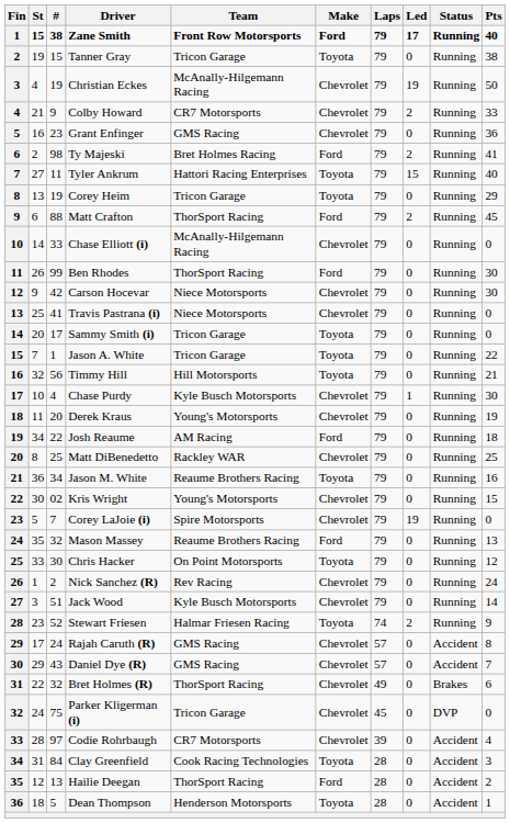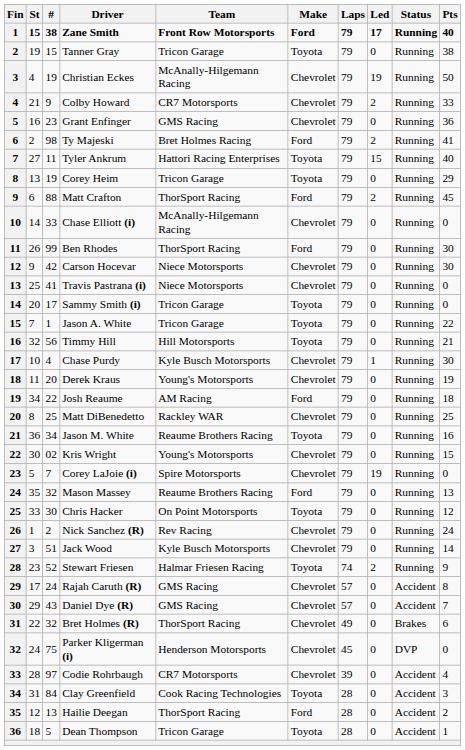 <table class="wikitable" style="font-size:95%">
 <tr>
 <th>Fin</th>
 <th>St</th>
 <th>#</th>
 <th>Driver</th>
 <th>Team</th>
 <th>Make</th>
 <th>Laps</th>
 <th>Led</th>
 <th>Status</th>
 <th>Pts</th>
 </tr>
 <tr>
 <th>1</th>
 <td><strong>15</strong></td>
 <td><strong>38</strong></td>
 <td><strong>Zane Smith</strong></td>
 <td><strong>Front Row Motorsports</strong></td>
 <td><strong>Ford</strong></td>
 <td><strong>79</strong></td>
 <td><strong>17</strong></td>
 <td><strong>Running</strong></td>
 <td><strong>40</strong></td>
 </tr>
 <tr>
 <th>2</th>
 <td>19</td>
 <td>15</td>
 <td>Tanner Gray</td>
 <td>Tricon Garage</td>
 <td>Toyota</td>
 <td>79</td>
 <td>0</td>
 <td>Running</td>
 <td>38</td>
 </tr>
 <tr>
 <th>3</th>
 <td>4</td>
 <td>19</td>
 <td>Christian Eckes</td>
 <td>McAnally-Hilgemann Racing</td>
 <td>Chevrolet</td>
 <td>79</td>
 <td>19</td>
 <td>Running</td>
 <td>50</td>
 </tr>
 <tr>
 <th>4</th>
 <td>21</td>
 <td>9</td>
 <td>Colby Howard</td>
 <td>CR7 Motorsports</td>
 <td>Chevrolet</td>
 <td>79</td>
 <td>2</td>
 <td>Running</td>
 <td>33</td>
 </tr>
 <tr>
 <th>5</th>
 <td>16</td>
 <td>23</td>
 <td>Grant Enfinger</td>
 <td>GMS Racing</td>
 <td>Chevrolet</td>
 <td>79</td>
 <td>0</td>
 <td>Running</td>
 <td>36</td>
 </tr>
 <tr>
 <th>6</th>
 <td>2</td>
 <td>98</td>
 <td>Ty Majeski</td>
 <td>Bret Holmes Racing</td>
 <td>Ford</td>
 <td>79</td>
 <td>2</td>
 <td>Running</td>
 <td>41</td>
 </tr>
 <tr>
 <th>7</th>
 <td>27</td>
 <td>11</td>
 <td>Tyler Ankrum</td>
 <td>Hattori Racing Enterprises</td>
 <td>Toyota</td>
 <td>79</td>
 <td>15</td>
 <td>Running</td>
 <td>40</td>
 </tr>
 <tr>
 <th>8</th>
 <td>13</td>
 <td>19</td>
 <td>Corey Heim</td>
 <td>Tricon Garage</td>
 <td>Toyota</td>
 <td>79</td>
 <td>0</td>
 <td>Running</td>
 <td>29</td>
 </tr>
 <tr>
 <th>9</th>
 <td>6</td>
 <td>88</td>
 <td>Matt Crafton</td>
 <td>ThorSport Racing</td>
 <td>Ford</td>
 <td>79</td>
 <td>2</td>
 <td>Running</td>
 <td>45</td>
 </tr>
 <tr>
 <th>10</th>
 <td>14</td>
 <td>33</td>
 <td>Chase Elliott <strong>(i)</strong></td>
 <td>McAnally-Hilgemann Racing</td>
 <td>Chevrolet</td>
 <td>79</td>
 <td>0</td>
 <td>Running</td>
 <td>0</td>
 </tr>
 <tr>
 <th>11</th>
 <td>26</td>
 <td>99</td>
 <td>Ben Rhodes</td>
 <td>ThorSport Racing</td>
 <td>Ford</td>
 <td>79</td>
 <td>0</td>
 <td>Running</td>
 <td>30</td>
 </tr>
 <tr>
 <th>12</th>
 <td>9</td>
 <td>42</td>
 <td>Carson Hocevar</td>
 <td>Niece Motorsports</td>
 <td>Chevrolet</td>
 <td>79</td>
 <td>0</td>
 <td>Running</td>
 <td>30</td>
 </tr>
 <tr>
 <th>13</th>
 <td>25</td>
 <td>41</td>
 <td>Travis Pastrana <strong>(i)</strong></td>
 <td>Niece Motorsports</td>
 <td>Chevrolet</td>
 <td>79</td>
 <td>0</td>
 <td>Running</td>
 <td>0</td>
 </tr>
 <tr>
 <th>14</th>
 <td>20</td>
 <td>17</td>
 <td>Sammy Smith <strong>(i)</strong></td>
 <td>Tricon Garage</td>
 <td>Toyota</td>
 <td>79</td>
 <td>0</td>
 <td>Running</td>
 <td>0</td>
 </tr>
 <tr>
 <th>15</th>
 <td>7</td>
 <td>1</td>
 <td>Jason A. White</td>
 <td>Tricon Garage</td>
 <td>Toyota</td>
 <td>79</td>
 <td>0</td>
 <td>Running</td>
 <td>22</td>
 </tr>
 <tr>
 <th>16</th>
 <td>32</td>
 <td>56</td>
 <td>Timmy Hill</td>
 <td>Hill Motorsports</td>
 <td>Toyota</td>
 <td>79</td>
 <td>0</td>
 <td>Running</td>
 <td>21</td>
 </tr>
 <tr>
 <th>17</th>
 <td>10</td>
 <td>4</td>
 <td>Chase Purdy</td>
 <td>Kyle Busch Motorsports</td>
 <td>Chevrolet</td>
 <td>79</td>
 <td>1</td>
 <td>Running</td>
 <td>30</td>
 </tr>
 <tr>
 <th>18</th>
 <td>11</td>
 <td>20</td>
 <td>Derek Kraus</td>
 <td>Young's Motorsports</td>
 <td>Chevrolet</td>
 <td>79</td>
 <td>0</td>
 <td>Running</td>
 <td>19</td>
 </tr>
 <tr>
 <th>19</th>
 <td>34</td>
 <td>22</td>
 <td>Josh Reaume</td>
 <td>AM Racing</td>
 <td>Ford</td>
 <td>79</td>
 <td>0</td>
 <td>Running</td>
 <td>18</td>
 </tr>
 <tr>
 <th>20</th>
 <td>8</td>
 <td>25</td>
 <td>Matt DiBenedetto</td>
 <td>Rackley WAR</td>
 <td>Chevrolet</td>
 <td>79</td>
 <td>0</td>
 <td>Running</td>
 <td>25</td>
 </tr>
 <tr>
 <th>21</th>
 <td>36</td>
 <td>34</td>
 <td>Jason M. White</td>
 <td>Reaume Brothers Racing</td>
 <td>Toyota</td>
 <td>79</td>
 <td>0</td>
 <td>Running</td>
 <td>16</td>
 </tr>
 <tr>
 <th>22</th>
 <td>30</td>
 <td>02</td>
 <td>Kris Wright</td>
 <td>Young's Motorsports</td>
 <td>Chevrolet</td>
 <td>79</td>
 <td>0</td>
 <td>Running</td>
 <td>15</td>
 </tr>
 <tr>
 <th>23</th>
 <td>5</td>
 <td>7</td>
 <td>Corey LaJoie <strong>(i)</strong></td>
 <td>Spire Motorsports</td>
 <td>Chevrolet</td>
 <td>79</td>
 <td>19</td>
 <td>Running</td>
 <td>0</td>
 </tr>
 <tr>
 <th>24</th>
 <td>35</td>
 <td>32</td>
 <td>Mason Massey</td>
 <td>Reaume Brothers Racing</td>
 <td>Ford</td>
 <td>79</td>
 <td>0</td>
 <td>Running</td>
 <td>13</td>
 </tr>
 <tr>
 <th>25</th>
 <td>33</td>
 <td>30</td>
 <td>Chris Hacker</td>
 <td>On Point Motorsports</td>
 <td>Toyota</td>
 <td>79</td>
 <td>0</td>
 <td>Running</td>
 <td>12</td>
 </tr>
 <tr>
 <th>26</th>
 <td>1</td>
 <td>2</td>
 <td>Nick Sanchez <strong>(R)</strong></td>
 <td>Rev Racing</td>
 <td>Chevrolet</td>
 <td>79</td>
 <td>0</td>
 <td>Running</td>
 <td>24</td>
 </tr>
 <tr>
 <th>27</th>
 <td>3</td>
 <td>51</td>
 <td>Jack Wood</td>
 <td>Kyle Busch Motorsports</td>
 <td>Chevrolet</td>
 <td>79</td>
 <td>0</td>
 <td>Running</td>
 <td>14</td>
 </tr>
 <tr>
 <th>28</th>
 <td>23</td>
 <td>52</td>
 <td>Stewart Friesen</td>
 <td>Halmar Friesen Racing</td>
 <td>Toyota</td>
 <td>74</td>
 <td>2</td>
 <td>Running</td>
 <td>9</td>
 </tr>
 <tr>
 <th>29</th>
 <td>17</td>
 <td>24</td>
 <td>Rajah Caruth <strong>(R)</strong></td>
 <td>GMS Racing</td>
 <td>Chevrolet</td>
 <td>57</td>
 <td>0</td>
 <td>Accident</td>
 <td>8</td>
 </tr>
 <tr>
 <th>30</th>
 <td>29</td>
 <td>43</td>
 <td>Daniel Dye <strong>(R)</strong></td>
 <td>GMS Racing</td>
 <td>Chevrolet</td>
 <td>57</td>
 <td>0</td>
 <td>Accident</td>
 <td>7</td>
 </tr>
 <tr>
 <th>31</th>
 <td>22</td>
 <td>32</td>
 <td>Bret Holmes <strong>(R)</strong></td>
 <td>ThorSport Racing</td>
 <td>Chevrolet</td>
 <td>49</td>
 <td>0</td>
 <td>Brakes</td>
 <td>6</td>
 </tr>
 <tr>
 <th>32</th>
 <td>24</td>
 <td>75</td>
 <td>Parker Kligerman <strong>(i)</strong></td>
-<td>Tricon Garage</td>
+<td>Henderson Motorsports</td>
 <td>Chevrolet</td>
 <td>45</td>
 <td>0</td>
 <td>DVP</td>
 <td>0</td>
 </tr>
 <tr>
 <th>33</th>
 <td>28</td>
 <td>97</td>
 <td>Codie Rohrbaugh</td>
 <td>CR7 Motorsports</td>
 <td>Chevrolet</td>
 <td>39</td>
 <td>0</td>
 <td>Accident</td>
 <td>4</td>
 </tr>
 <tr>
 <th>34</th>
 <td>31</td>
 <td>84</td>
 <td>Clay Greenfield</td>
 <td>Cook Racing Technologies</td>
 <td>Toyota</td>
 <td>28</td>
 <td>0</td>
 <td>Accident</td>
 <td>3</td>
 </tr>
 <tr>
 <th>35</th>
 <td>12</td>
 <td>13</td>
 <td>Hailie Deegan</td>
 <td>ThorSport Racing</td>
 <td>Ford</td>
 <td>28</td>
 <td>0</td>
 <td>Accident</td>
 <td>2</td>
 </tr>
 <tr>
 <th>36</th>
 <td>18</td>
 <td>5</td>
 <td>Dean Thompson</td>
-<td>Henderson Motorsports</td>
+<td>Tricon Garage</td>
 <td>Toyota</td>
 <td>28</td>
 <td>0</td>
 <td>Accident</td>
 <td>1</td>
 </tr>
 <tr>
 <th colspan="10"></th>
 </tr>
 </table>
